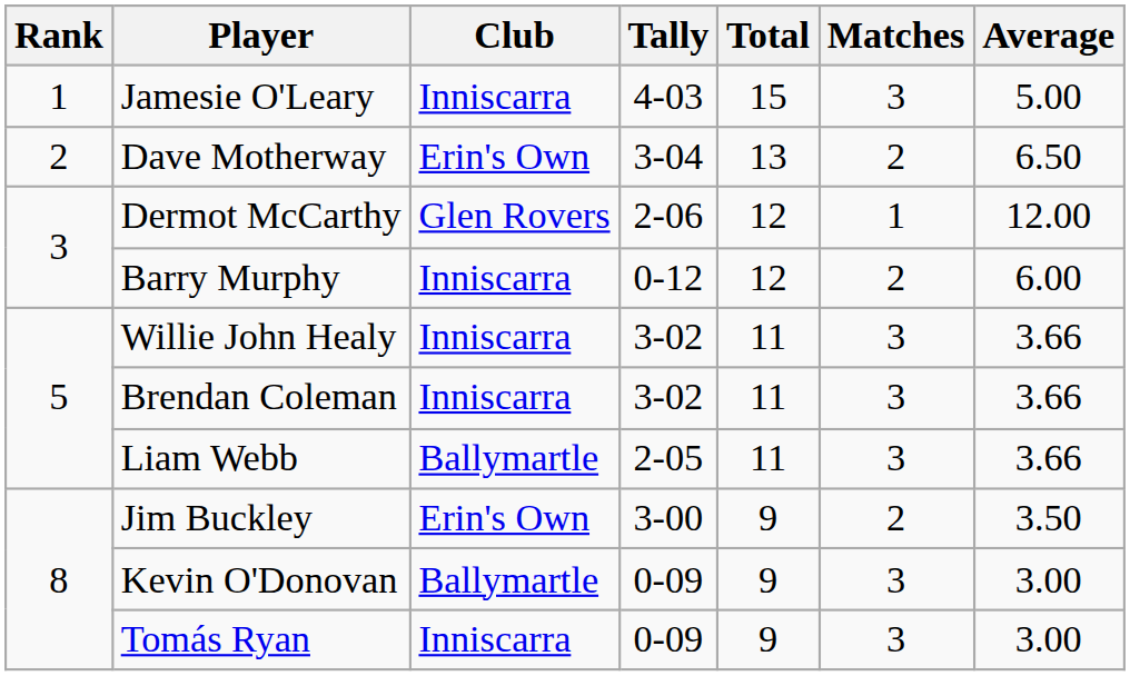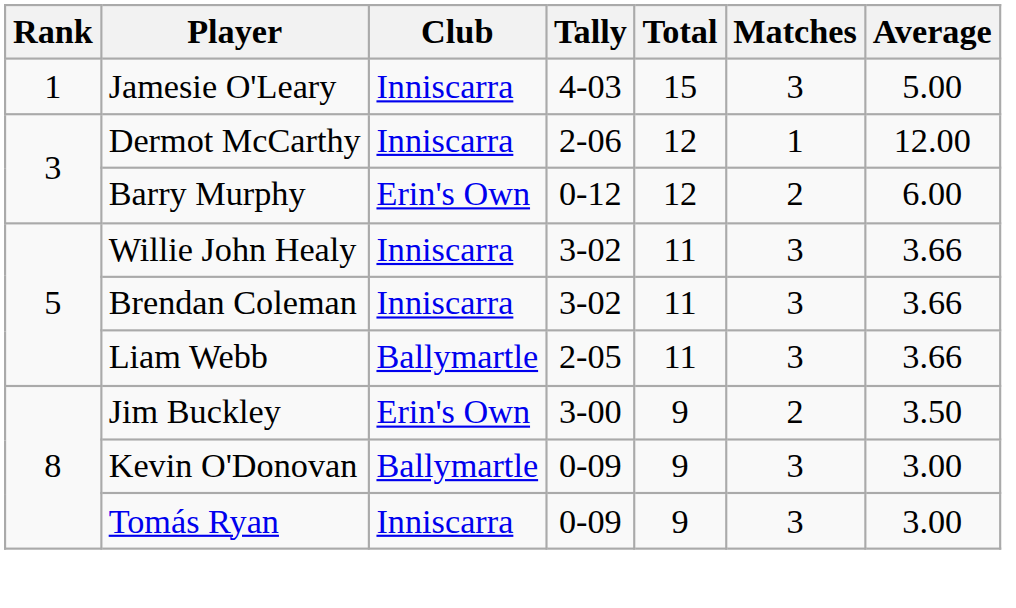 <table class="wikitable">
 <tr>
 <th>Rank</th>
 <th>Player</th>
 <th>Club</th>
 <th>Tally</th>
 <th>Total</th>
 <th>Matches</th>
 <th>Average</th>
 </tr>
 <tr>
 <td rowspan="1" style="text-align:center;">1</td>
 <td>Jamesie O'Leary</td>
 <td><a href='#'>Inniscarra</a></td>
 <td align=center>4-03</td>
 <td align=center>15</td>
 <td align=center>3</td>
 <td align=center>5.00</td>
 </tr>
 <tr>
-<td rowspan="1" style="text-align:center;">2</td>
-<td>Dave Motherway</td>
-<td><a href='#'>Erin's Own</a></td>
-<td align=center>3-04</td>
-<td align=center>13</td>
-<td align=center>2</td>
-<td align=center>6.50</td>
-</tr>
-<tr>
 <td rowspan="2" style="text-align:center;">3</td>
 <td>Dermot McCarthy</td>
-<td><a href='#'>Glen Rovers</a></td>
+<td><a href='#'>Inniscarra</a></td>
 <td align=center>2-06</td>
 <td align=center>12</td>
 <td align=center>1</td>
 <td align=center>12.00</td>
 </tr>
 <tr>
 <td>Barry Murphy</td>
-<td><a href='#'>Inniscarra</a></td>
+<td><a href='#'>Erin's Own</a></td>
 <td align=center>0-12</td>
 <td align=center>12</td>
 <td align=center>2</td>
 <td align=center>6.00</td>
 </tr>
 <tr>
 <td rowspan="3" style="text-align:center;">5</td>
 <td>Willie John Healy</td>
 <td><a href='#'>Inniscarra</a></td>
 <td align=center>3-02</td>
 <td align=center>11</td>
 <td align=center>3</td>
 <td align=center>3.66</td>
 </tr>
 <tr>
 <td>Brendan Coleman</td>
 <td><a href='#'>Inniscarra</a></td>
 <td align=center>3-02</td>
 <td align=center>11</td>
 <td align=center>3</td>
 <td align=center>3.66</td>
 </tr>
 <tr>
 <td>Liam Webb</td>
 <td><a href='#'>Ballymartle</a></td>
 <td align=center>2-05</td>
 <td align=center>11</td>
 <td align=center>3</td>
 <td align=center>3.66</td>
 </tr>
 <tr>
 <td rowspan="3" style="text-align:center;">8</td>
 <td>Jim Buckley</td>
 <td><a href='#'>Erin's Own</a></td>
 <td align=center>3-00</td>
 <td align=center>9</td>
 <td align=center>2</td>
 <td align=center>3.50</td>
 </tr>
 <tr>
 <td>Kevin O'Donovan</td>
 <td><a href='#'>Ballymartle</a></td>
 <td align=center>0-09</td>
 <td align=center>9</td>
 <td align=center>3</td>
 <td align=center>3.00</td>
 </tr>
 <tr>
 <td><a href='#'>Tomás Ryan</a></td>
 <td><a href='#'>Inniscarra</a></td>
 <td align=center>0-09</td>
 <td align=center>9</td>
 <td align=center>3</td>
 <td align=center>3.00</td>
 </tr>
 </table>
